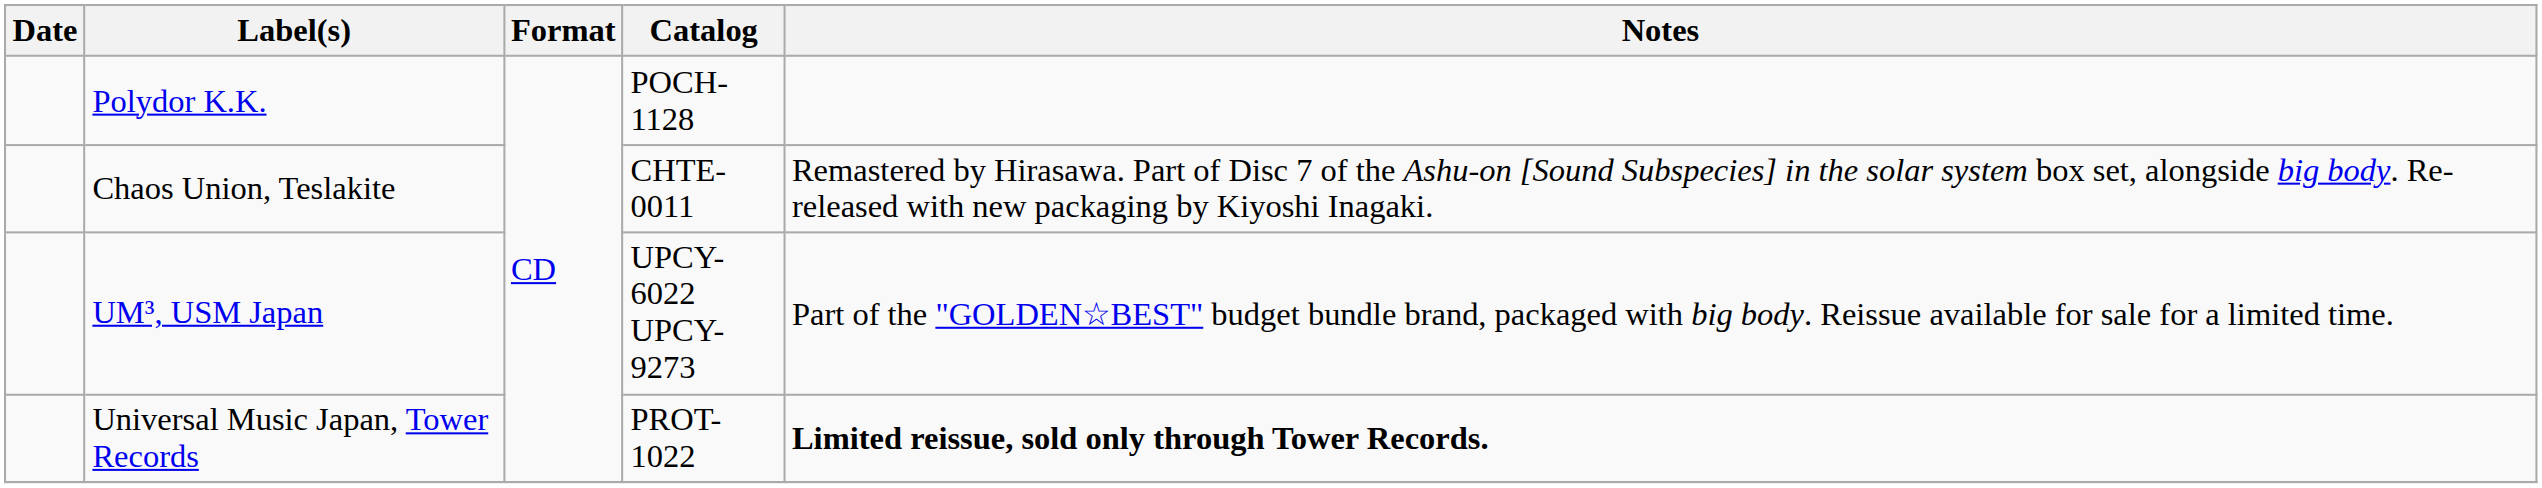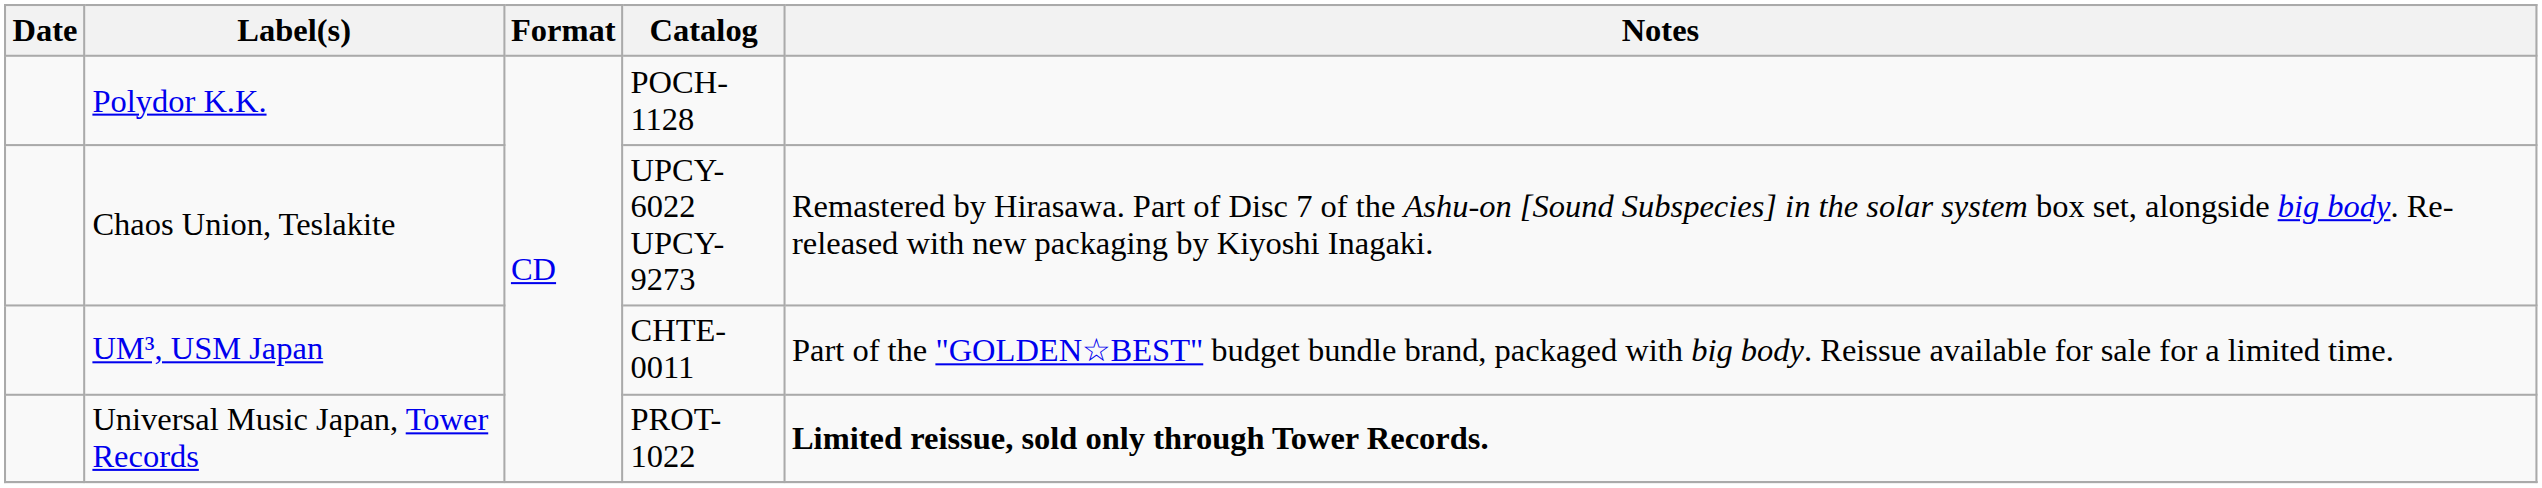 <table class="wikitable">
 <tr>
 <th>Date</th>
 <th>Label(s)</th>
 <th>Format</th>
 <th>Catalog</th>
 <th>Notes</th>
 </tr>
 <tr>
 <td></td>
 <td><a href='#'>Polydor K.K.</a></td>
 <td rowspan=4><a href='#'>CD</a></td>
 <td>POCH-1128</td>
 <td></td>
 </tr>
 <tr>
 <td><br></td>
 <td>Chaos Union, Teslakite</td>
-<td>CHTE-0011</td>
+<td>UPCY-6022<br>UPCY-9273</td>
 <td>Remastered by Hirasawa. Part of Disc 7 of the <em>Ashu-on [Sound Subspecies] in the solar system</em> box set, alongside <em><a href='#'>big body</a></em>. Re-released with new packaging by Kiyoshi Inagaki.</td>
 </tr>
 <tr>
 <td><br></td>
 <td><a href='#'>UM³, USM Japan</a></td>
-<td>UPCY-6022<br>UPCY-9273</td>
+<td>CHTE-0011</td>
 <td>Part of the <a href='#'>"GOLDEN☆BEST"</a> budget bundle brand, packaged with <em>big body</em>. Reissue available for sale for a limited time.</td>
 </tr>
 <tr>
 <td></td>
 <td>Universal Music Japan, <a href='#'>Tower Records</a></td>
 <td>PROT-1022</td>
 <td><strong>Limited reissue, sold only through Tower Records.</strong></td>
 </tr>
 <tr>
 </tr>
 </table>
